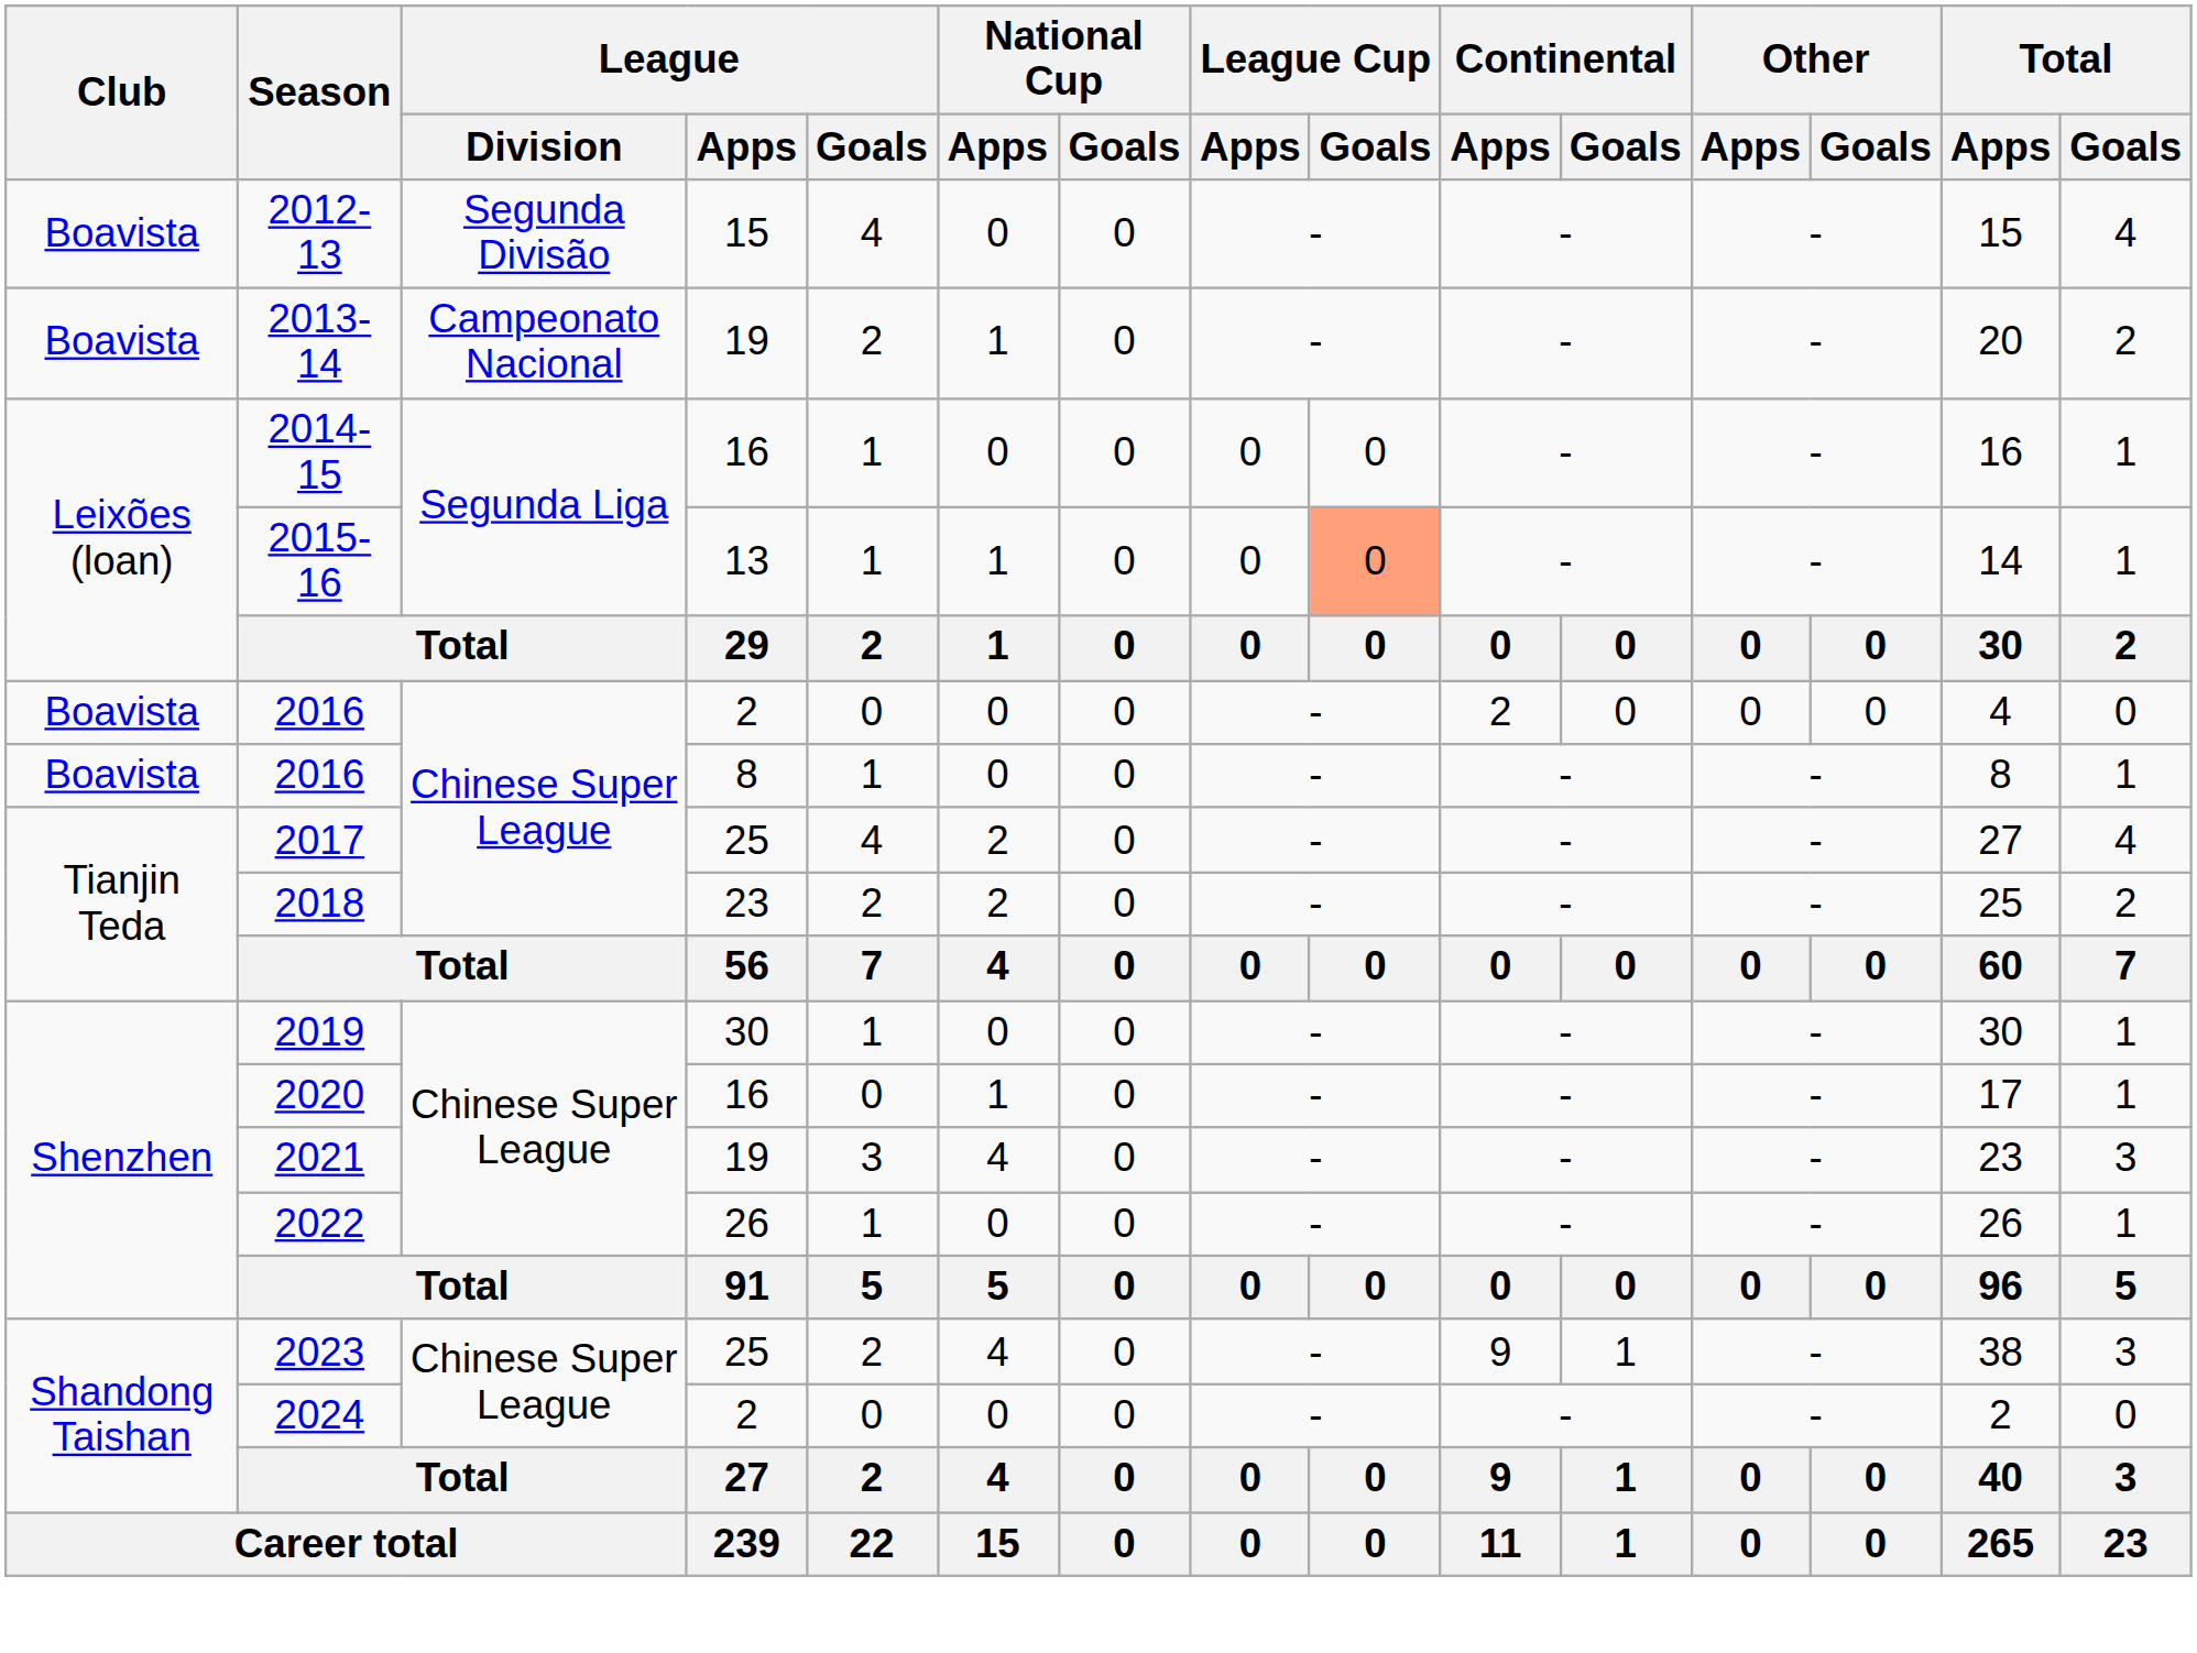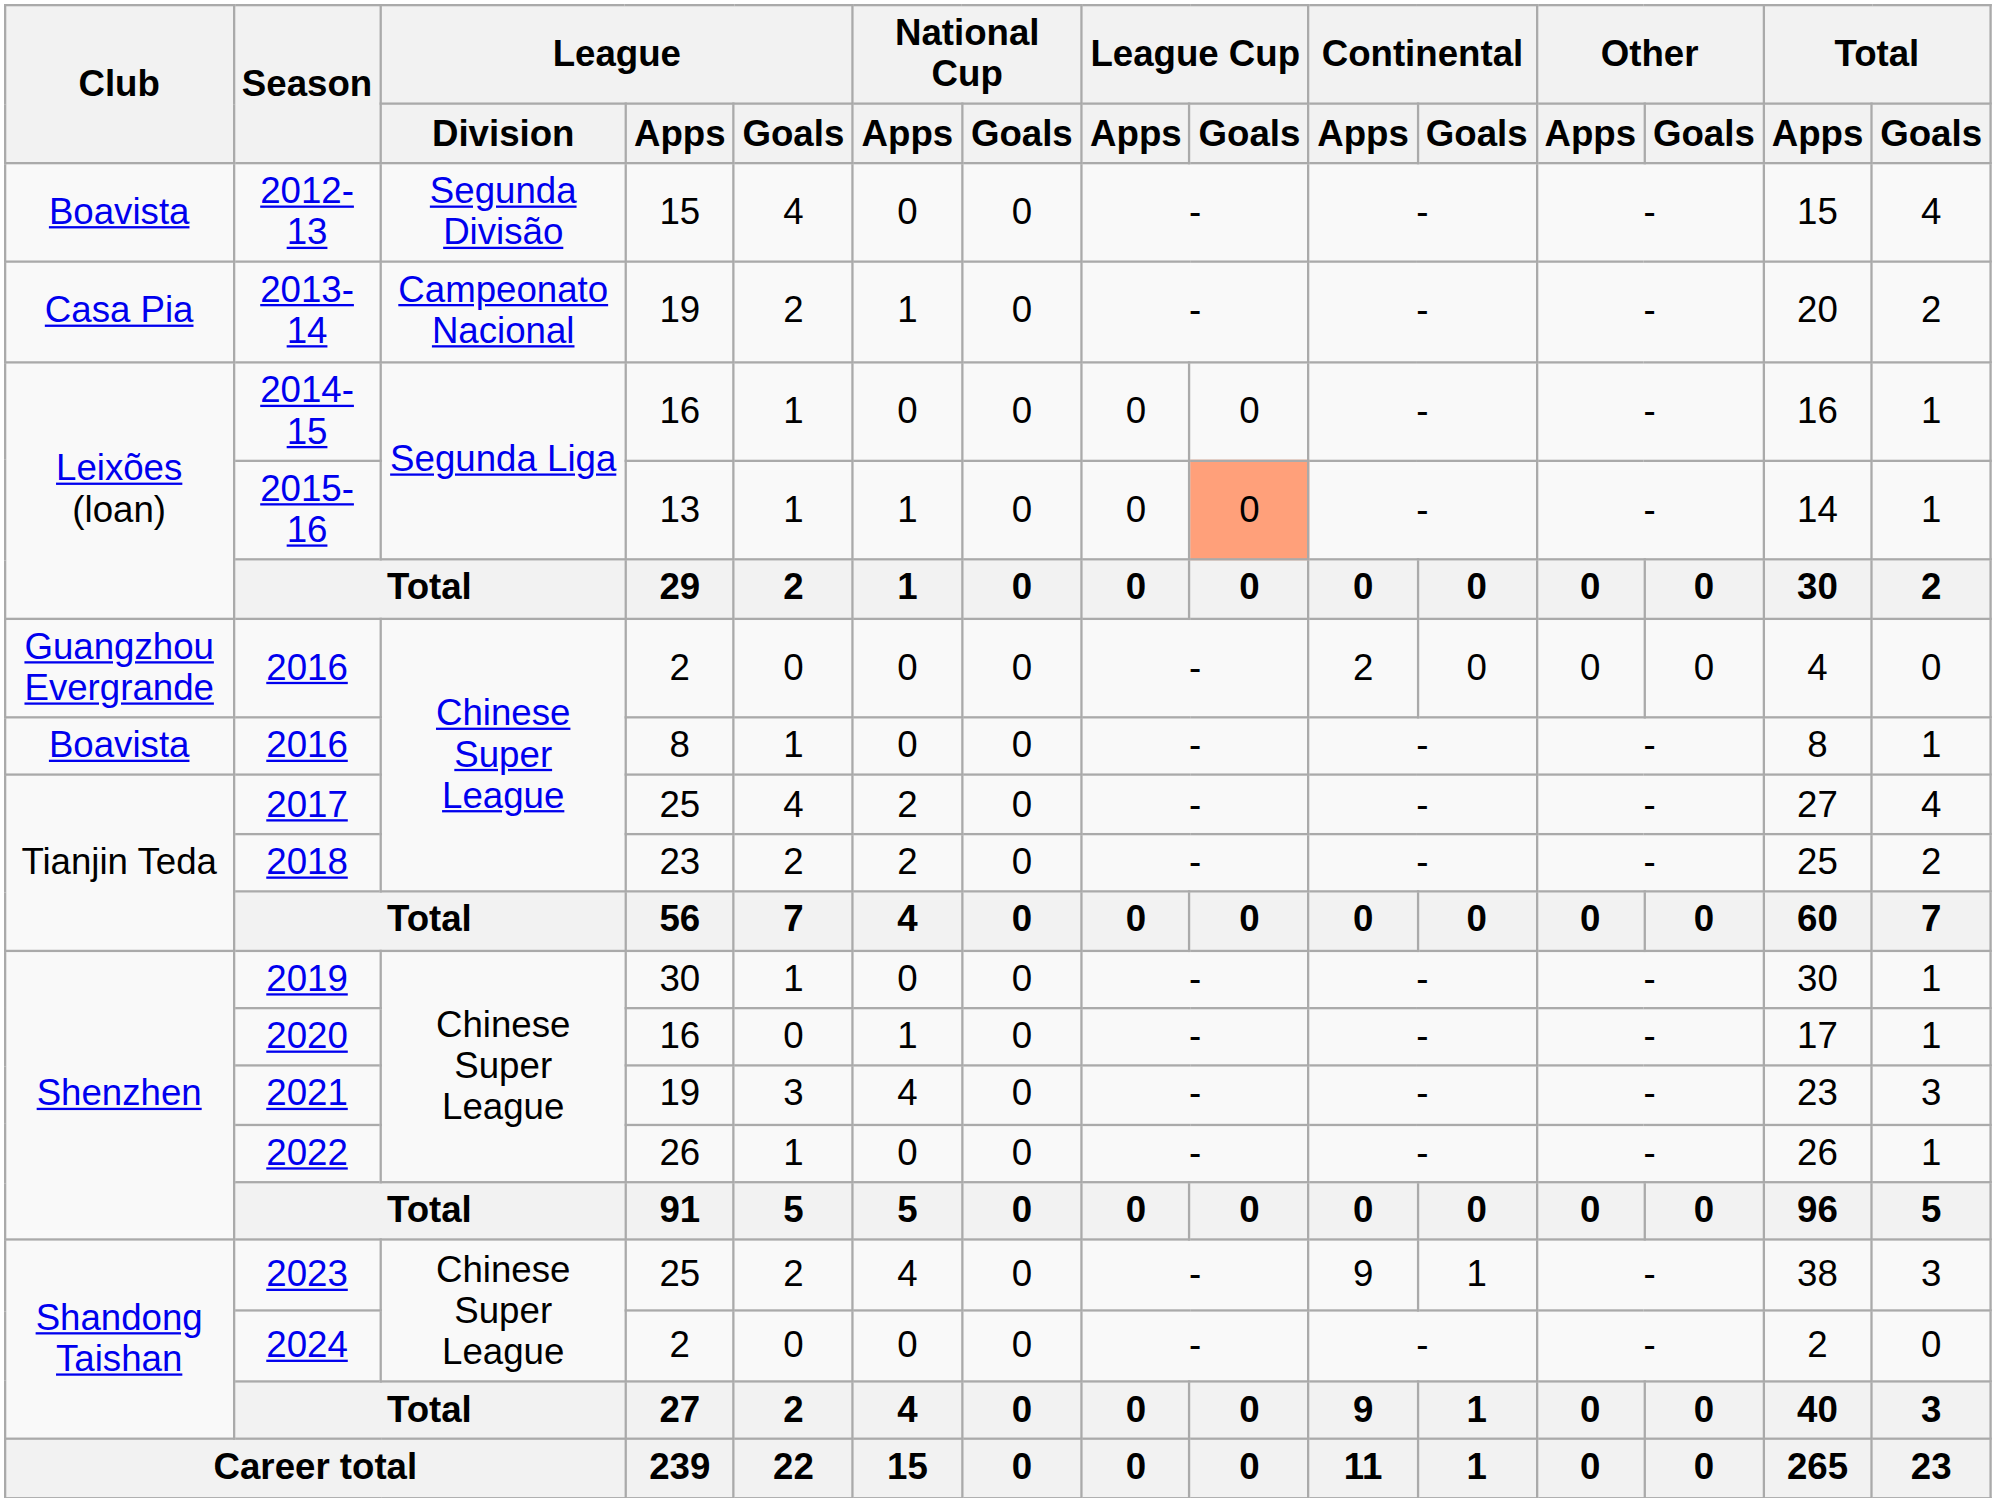 <table class="wikitable" style="text-align: center">
 <tr>
 <th rowspan="2">Club</th>
 <th rowspan="2">Season</th>
 <th colspan="3">League</th>
 <th colspan="2">National Cup</th>
 <th colspan="2">League Cup</th>
 <th colspan="2">Continental</th>
 <th colspan="2">Other</th>
 <th colspan="2">Total</th>
 </tr>
 <tr>
 <th>Division</th>
 <th>Apps</th>
 <th>Goals</th>
 <th>Apps</th>
 <th>Goals</th>
 <th>Apps</th>
 <th>Goals</th>
 <th>Apps</th>
 <th>Goals</th>
 <th>Apps</th>
 <th>Goals</th>
 <th>Apps</th>
 <th>Goals</th>
 </tr>
 <tr>
 <td><a href='#'>Boavista</a></td>
 <td><a href='#'>2012-13</a></td>
 <td><a href='#'>Segunda Divisão</a></td>
 <td>15</td>
 <td>4</td>
 <td>0</td>
 <td>0</td>
 <td colspan="2">-</td>
 <td colspan="2">-</td>
 <td colspan="2">-</td>
 <td>15</td>
 <td>4</td>
 </tr>
 <tr>
-<td><a href='#'>Boavista</a></td>
+<td><a href='#'>Casa Pia</a></td>
 <td><a href='#'>2013-14</a></td>
 <td><a href='#'>Campeonato Nacional</a></td>
 <td>19</td>
 <td>2</td>
 <td>1</td>
 <td>0</td>
 <td colspan="2">-</td>
 <td colspan="2">-</td>
 <td colspan="2">-</td>
 <td>20</td>
 <td>2</td>
 </tr>
 <tr>
 <td rowspan=3><a href='#'>Leixões</a> (loan)</td>
 <td><a href='#'>2014-15</a></td>
 <td rowspan="2"><a href='#'>Segunda Liga</a></td>
 <td>16</td>
 <td>1</td>
 <td>0</td>
 <td>0</td>
 <td>0</td>
 <td>0</td>
 <td colspan="2">-</td>
 <td colspan="2">-</td>
 <td>16</td>
 <td>1</td>
 </tr>
 <tr>
 <td><a href='#'>2015-16</a></td>
 <td>13</td>
 <td>1</td>
 <td>1</td>
 <td>0</td>
 <td>0</td>
 <td style="background: lightsalmon;">0</td>
 <td colspan="2">-</td>
 <td colspan="2">-</td>
 <td>14</td>
 <td>1</td>
 </tr>
 <tr>
 <th colspan="2"><strong>Total</strong></th>
 <th>29</th>
 <th>2</th>
 <th>1</th>
 <th>0</th>
 <th>0</th>
 <th>0</th>
 <th>0</th>
 <th>0</th>
 <th>0</th>
 <th>0</th>
 <th>30</th>
 <th>2</th>
 </tr>
 <tr>
-<td><a href='#'>Boavista</a></td>
+<td><a href='#'>Guangzhou Evergrande</a></td>
 <td><a href='#'>2016</a></td>
 <td rowspan=4><a href='#'>Chinese Super League</a></td>
 <td>2</td>
 <td>0</td>
 <td>0</td>
 <td>0</td>
 <td colspan="2">-</td>
 <td>2</td>
 <td>0</td>
 <td>0</td>
 <td>0</td>
 <td>4</td>
 <td>0</td>
 </tr>
 <tr>
 <td><a href='#'>Boavista</a></td>
 <td><a href='#'>2016</a></td>
 <td>8</td>
 <td>1</td>
 <td>0</td>
 <td>0</td>
 <td colspan="2">-</td>
 <td colspan="2">-</td>
 <td colspan="2">-</td>
 <td>8</td>
 <td>1</td>
 </tr>
 <tr>
 <td rowspan=3>Tianjin Teda</td>
 <td><a href='#'>2017</a></td>
 <td>25</td>
 <td>4</td>
 <td>2</td>
 <td>0</td>
 <td colspan="2">-</td>
 <td colspan="2">-</td>
 <td colspan="2">-</td>
 <td>27</td>
 <td>4</td>
 </tr>
 <tr>
 <td><a href='#'>2018</a></td>
 <td>23</td>
 <td>2</td>
 <td>2</td>
 <td>0</td>
 <td colspan="2">-</td>
 <td colspan="2">-</td>
 <td colspan="2">-</td>
 <td>25</td>
 <td>2</td>
 </tr>
 <tr>
 <th colspan="2"><strong>Total</strong></th>
 <th>56</th>
 <th>7</th>
 <th>4</th>
 <th>0</th>
 <th>0</th>
 <th>0</th>
 <th>0</th>
 <th>0</th>
 <th>0</th>
 <th>0</th>
 <th>60</th>
 <th>7</th>
 </tr>
 <tr>
 <td rowspan=5><a href='#'>Shenzhen</a></td>
 <td><a href='#'>2019</a></td>
 <td rowspan=4>Chinese Super League</td>
 <td>30</td>
 <td>1</td>
 <td>0</td>
 <td>0</td>
 <td colspan="2">-</td>
 <td colspan="2">-</td>
 <td colspan="2">-</td>
 <td>30</td>
 <td>1</td>
 </tr>
 <tr>
 <td><a href='#'>2020</a></td>
 <td>16</td>
 <td>0</td>
 <td>1</td>
 <td>0</td>
 <td colspan="2">-</td>
 <td colspan="2">-</td>
 <td colspan="2">-</td>
 <td>17</td>
 <td>1</td>
 </tr>
 <tr>
 <td><a href='#'>2021</a></td>
 <td>19</td>
 <td>3</td>
 <td>4</td>
 <td>0</td>
 <td colspan="2">-</td>
 <td colspan="2">-</td>
 <td colspan="2">-</td>
 <td>23</td>
 <td>3</td>
 </tr>
 <tr>
 <td><a href='#'>2022</a></td>
 <td>26</td>
 <td>1</td>
 <td>0</td>
 <td>0</td>
 <td colspan="2">-</td>
 <td colspan="2">-</td>
 <td colspan="2">-</td>
 <td>26</td>
 <td>1</td>
 </tr>
 <tr>
 <th colspan="2"><strong>Total</strong></th>
 <th>91</th>
 <th>5</th>
 <th>5</th>
 <th>0</th>
 <th>0</th>
 <th>0</th>
 <th>0</th>
 <th>0</th>
 <th>0</th>
 <th>0</th>
 <th>96</th>
 <th>5</th>
 </tr>
 <tr>
 <td rowspan=3><a href='#'>Shandong Taishan</a></td>
 <td><a href='#'>2023</a></td>
 <td rowspan=2>Chinese Super League</td>
 <td>25</td>
 <td>2</td>
 <td>4</td>
 <td>0</td>
 <td colspan="2">-</td>
 <td>9</td>
 <td>1</td>
 <td colspan="2">-</td>
 <td>38</td>
 <td>3</td>
 </tr>
 <tr>
 <td><a href='#'>2024</a></td>
 <td>2</td>
 <td>0</td>
 <td>0</td>
 <td>0</td>
 <td colspan="2">-</td>
 <td colspan="2">-</td>
 <td colspan="2">-</td>
 <td>2</td>
 <td>0</td>
 </tr>
 <tr>
 <th colspan="2"><strong>Total</strong></th>
 <th>27</th>
 <th>2</th>
 <th>4</th>
 <th>0</th>
 <th>0</th>
 <th>0</th>
 <th>9</th>
 <th>1</th>
 <th>0</th>
 <th>0</th>
 <th>40</th>
 <th>3</th>
 </tr>
 <tr>
 <th colspan=3>Career total</th>
 <th>239</th>
 <th>22</th>
 <th>15</th>
 <th>0</th>
 <th>0</th>
 <th>0</th>
 <th>11</th>
 <th>1</th>
 <th>0</th>
 <th>0</th>
 <th>265</th>
 <th>23</th>
 </tr>
 </table>
